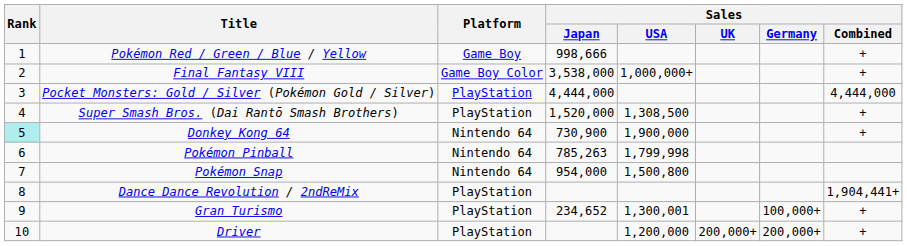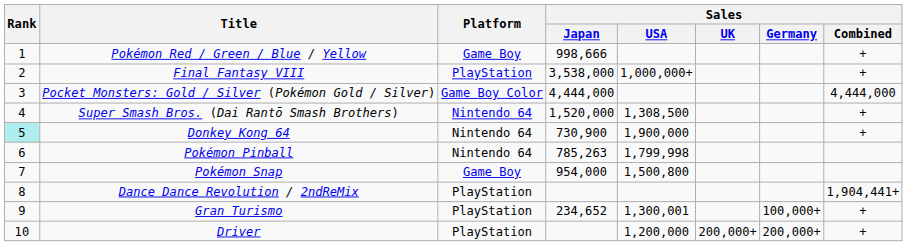 <table class="wikitable sortable" style="text-align:center">
 <tr>
 <th rowspan="2">Rank</th>
 <th rowspan="2">Title</th>
 <th rowspan="2">Platform</th>
 <th colspan="5">Sales</th>
 </tr>
 <tr>
 <th><a href='#'>Japan</a></th>
 <th><a href='#'>USA</a></th>
 <th><a href='#'>UK</a></th>
 <th><a href='#'>Germany</a></th>
 <th>Combined</th>
 </tr>
 <tr>
 <td>1</td>
 <td><em><a href='#'>Pokémon Red / Green / Blue</a> / <a href='#'>Yellow</a></em></td>
 <td><a href='#'>Game Boy</a></td>
 <td>998,666</td>
 <td></td>
 <td></td>
 <td></td>
 <td>+</td>
 </tr>
 <tr>
 <td>2</td>
 <td><em><a href='#'>Final Fantasy VIII</a></em></td>
-<td><a href='#'>Game Boy Color</a></td>
+<td><a href='#'>PlayStation</a></td>
 <td>3,538,000</td>
 <td>1,000,000+</td>
 <td></td>
 <td></td>
 <td>+</td>
 </tr>
 <tr>
 <td>3</td>
 <td><em><a href='#'>Pocket Monsters: Gold / Silver</a></em> (<em>Pokémon Gold / Silver</em>)</td>
-<td><a href='#'>PlayStation</a></td>
+<td><a href='#'>Game Boy Color</a></td>
 <td>4,444,000</td>
 <td></td>
 <td></td>
 <td></td>
 <td>4,444,000</td>
 </tr>
 <tr>
 <td>4</td>
 <td><em><a href='#'>Super Smash Bros.</a></em> (<em>Dai Rantō Smash Brothers</em>)</td>
-<td>PlayStation</td>
+<td><a href='#'>Nintendo 64</a></td>
 <td>1,520,000</td>
 <td>1,308,500</td>
 <td></td>
 <td></td>
 <td>+</td>
 </tr>
 <tr>
 <td style="background: paleturquoise;">5</td>
 <td><em><a href='#'>Donkey Kong 64</a></em></td>
 <td>Nintendo 64</td>
 <td>730,900</td>
 <td>1,900,000</td>
 <td></td>
 <td></td>
 <td>+</td>
 </tr>
 <tr>
 <td>6</td>
 <td><em><a href='#'>Pokémon Pinball</a></em></td>
 <td>Nintendo 64</td>
 <td>785,263</td>
 <td>1,799,998</td>
 <td></td>
 <td></td>
 <td></td>
 </tr>
 <tr>
 <td>7</td>
 <td><em><a href='#'>Pokémon Snap</a></em></td>
-<td>Nintendo 64</td>
+<td><a href='#'>Game Boy</a></td>
 <td>954,000</td>
 <td>1,500,800</td>
 <td></td>
 <td></td>
 <td></td>
 </tr>
 <tr>
 <td>8</td>
 <td><em><a href='#'>Dance Dance Revolution</a> / <a href='#'>2ndReMix</a></em></td>
 <td>PlayStation</td>
 <td></td>
 <td></td>
 <td></td>
 <td></td>
 <td>1,904,441+</td>
 </tr>
 <tr>
 <td>9</td>
 <td><em><a href='#'>Gran Turismo</a></em></td>
 <td>PlayStation</td>
 <td>234,652</td>
 <td>1,300,001</td>
 <td></td>
 <td>100,000+</td>
 <td>+</td>
 </tr>
 <tr>
 <td>10</td>
 <td><em><a href='#'>Driver</a></em></td>
 <td>PlayStation</td>
 <td></td>
 <td>1,200,000</td>
 <td>200,000+</td>
 <td>200,000+</td>
 <td>+</td>
 </tr>
 </table>
